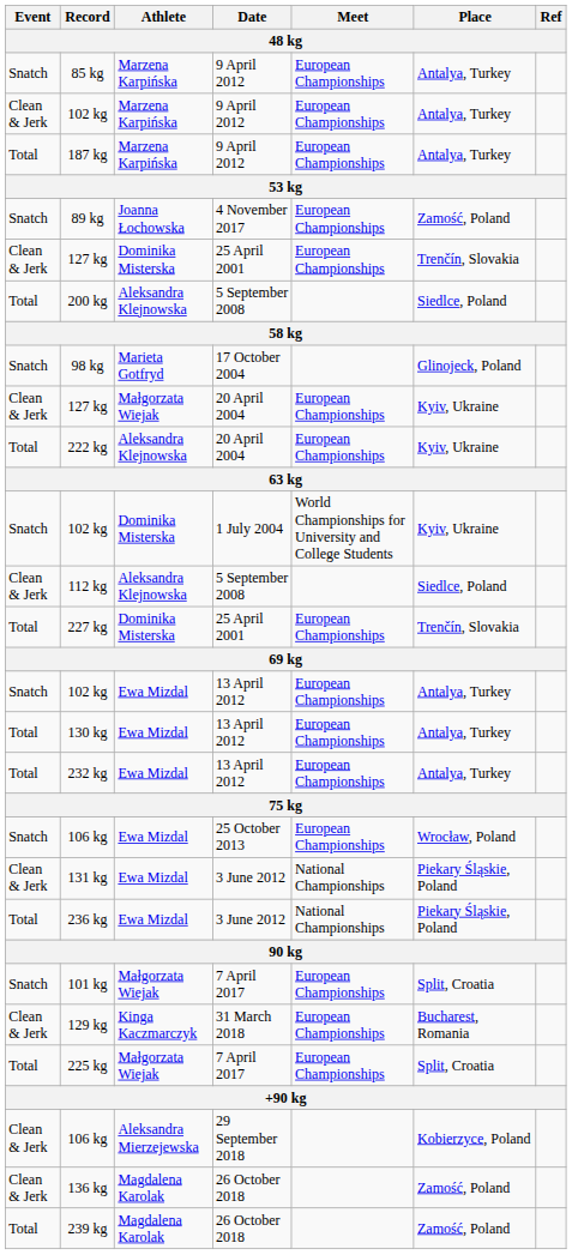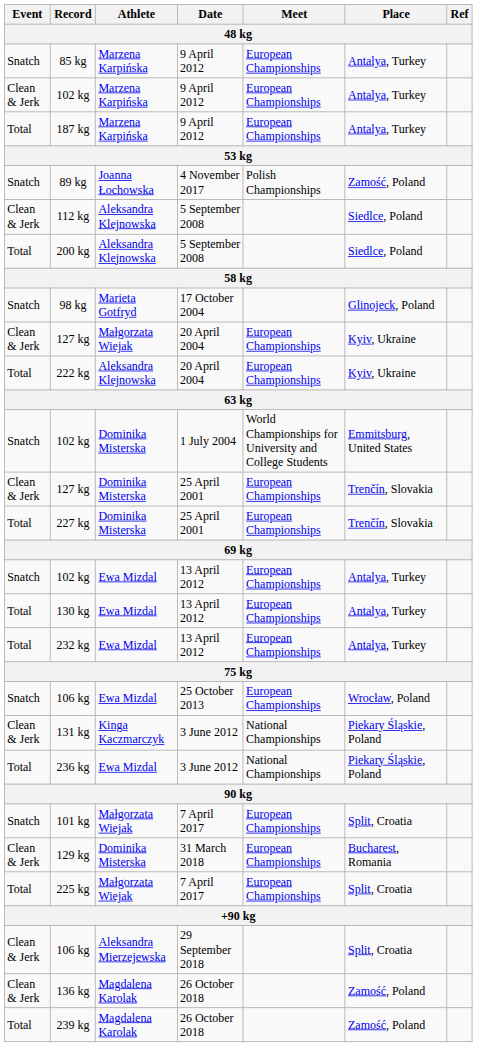 <table class="wikitable" style="font-size:95%; width: 95%;">
 <tr>
 <th width=9%>Event</th>
 <th width=6%>Record</th>
 <th width=16%>Athlete</th>
 <th width=13%>Date</th>
 <th width=20%>Meet</th>
 <th width=20%>Place</th>
 <th width=3%>Ref</th>
 </tr>
 <tr bgcolor="#DDDDDD">
 <th colspan="7">48 kg</th>
 </tr>
 <tr>
 <td>Snatch</td>
 <td align="center">85 kg</td>
 <td><a href='#'>Marzena Karpińska</a></td>
 <td>9 April 2012</td>
 <td><a href='#'>European Championships</a></td>
 <td><a href='#'>Antalya</a>, Turkey</td>
 <td></td>
 </tr>
 <tr>
 <td>Clean & Jerk</td>
 <td align="center">102 kg</td>
 <td><a href='#'>Marzena Karpińska</a></td>
 <td>9 April 2012</td>
 <td><a href='#'>European Championships</a></td>
 <td><a href='#'>Antalya</a>, Turkey</td>
 <td></td>
 </tr>
 <tr>
 <td>Total</td>
 <td align="center">187 kg</td>
 <td><a href='#'>Marzena Karpińska</a></td>
 <td>9 April 2012</td>
 <td><a href='#'>European Championships</a></td>
 <td><a href='#'>Antalya</a>, Turkey</td>
 <td></td>
 </tr>
 <tr bgcolor="#DDDDDD">
 <th colspan="7">53 kg</th>
 </tr>
 <tr>
 <td>Snatch</td>
 <td align="center">89 kg</td>
 <td><a href='#'>Joanna Łochowska</a></td>
 <td>4 November 2017</td>
-<td><a href='#'>European Championships</a></td>
+<td>Polish Championships</td>
 <td><a href='#'>Zamość</a>, Poland</td>
 <td></td>
 </tr>
 <tr>
 <td>Clean & Jerk</td>
-<td align="center">127 kg</td>
-<td><a href='#'>Dominika Misterska</a></td>
-<td>25 April 2001</td>
-<td><a href='#'>European Championships</a></td>
-<td><a href='#'>Trenčín</a>, Slovakia</td>
+<td align="center">112 kg</td>
+<td><a href='#'>Aleksandra Klejnowska</a></td>
+<td>5 September 2008</td>
+<td></td>
+<td><a href='#'>Siedlce</a>, Poland</td>
 <td></td>
 </tr>
 <tr>
 <td>Total</td>
 <td align="center">200 kg</td>
 <td><a href='#'>Aleksandra Klejnowska</a></td>
 <td>5 September 2008</td>
 <td></td>
 <td><a href='#'>Siedlce</a>, Poland</td>
 <td></td>
 </tr>
 <tr bgcolor="#DDDDDD">
 <th colspan="7">58 kg</th>
 </tr>
 <tr>
 <td>Snatch</td>
 <td align="center">98 kg</td>
 <td><a href='#'>Marieta Gotfryd</a></td>
 <td>17 October 2004</td>
 <td></td>
 <td><a href='#'>Glinojeck</a>, Poland</td>
 <td></td>
 </tr>
 <tr>
 <td>Clean & Jerk</td>
 <td align="center">127 kg</td>
 <td><a href='#'>Małgorzata Wiejak</a></td>
 <td>20 April 2004</td>
 <td><a href='#'>European Championships</a></td>
 <td><a href='#'>Kyiv</a>, Ukraine</td>
 <td></td>
 </tr>
 <tr>
 <td>Total</td>
 <td align="center">222 kg</td>
 <td><a href='#'>Aleksandra Klejnowska</a></td>
 <td>20 April 2004</td>
 <td><a href='#'>European Championships</a></td>
 <td><a href='#'>Kyiv</a>, Ukraine</td>
 <td></td>
 </tr>
 <tr bgcolor="#DDDDDD">
 <th colspan="7">63 kg</th>
 </tr>
 <tr>
 <td>Snatch</td>
 <td align="center">102 kg</td>
 <td><a href='#'>Dominika Misterska</a></td>
 <td>1 July 2004</td>
 <td>World Championships for University and College Students</td>
-<td><a href='#'>Kyiv</a>, Ukraine</td>
+<td><a href='#'>Emmitsburg</a>, United States</td>
 <td></td>
 </tr>
 <tr>
 <td>Clean & Jerk</td>
-<td align="center">112 kg</td>
-<td><a href='#'>Aleksandra Klejnowska</a></td>
-<td>5 September 2008</td>
-<td></td>
-<td><a href='#'>Siedlce</a>, Poland</td>
+<td align="center">127 kg</td>
+<td><a href='#'>Dominika Misterska</a></td>
+<td>25 April 2001</td>
+<td><a href='#'>European Championships</a></td>
+<td><a href='#'>Trenčín</a>, Slovakia</td>
 <td></td>
 </tr>
 <tr>
 <td>Total</td>
 <td align="center">227 kg</td>
 <td><a href='#'>Dominika Misterska</a></td>
 <td>25 April 2001</td>
 <td><a href='#'>European Championships</a></td>
 <td><a href='#'>Trenčín</a>, Slovakia</td>
 <td></td>
 </tr>
 <tr bgcolor="#DDDDDD">
 <th colspan="7">69 kg</th>
 </tr>
 <tr>
 <td>Snatch</td>
 <td align="center">102 kg</td>
 <td><a href='#'>Ewa Mizdal</a></td>
 <td>13 April 2012</td>
 <td><a href='#'>European Championships</a></td>
 <td><a href='#'>Antalya</a>, Turkey</td>
 <td></td>
 </tr>
 <tr>
 <td>Total</td>
 <td align="center">130 kg</td>
 <td><a href='#'>Ewa Mizdal</a></td>
 <td>13 April 2012</td>
 <td><a href='#'>European Championships</a></td>
 <td><a href='#'>Antalya</a>, Turkey</td>
 <td></td>
 </tr>
 <tr>
 <td>Total</td>
 <td align="center">232 kg</td>
 <td><a href='#'>Ewa Mizdal</a></td>
 <td>13 April 2012</td>
 <td><a href='#'>European Championships</a></td>
 <td><a href='#'>Antalya</a>, Turkey</td>
 <td></td>
 </tr>
 <tr bgcolor="#DDDDDD">
 <th colspan="7">75 kg</th>
 </tr>
 <tr>
 <td>Snatch</td>
 <td align="center">106 kg</td>
 <td><a href='#'>Ewa Mizdal</a></td>
 <td>25 October 2013</td>
 <td><a href='#'>European Championships</a></td>
 <td><a href='#'>Wrocław</a>, Poland</td>
 <td></td>
 </tr>
 <tr>
 <td>Clean & Jerk</td>
 <td align="center">131 kg</td>
-<td><a href='#'>Ewa Mizdal</a></td>
+<td><a href='#'>Kinga Kaczmarczyk</a></td>
 <td>3 June 2012</td>
 <td>National Championships</td>
 <td><a href='#'>Piekary Śląskie</a>, Poland</td>
 <td></td>
 </tr>
 <tr>
 <td>Total</td>
 <td align="center">236 kg</td>
 <td><a href='#'>Ewa Mizdal</a></td>
 <td>3 June 2012</td>
 <td>National Championships</td>
 <td><a href='#'>Piekary Śląskie</a>, Poland</td>
 <td></td>
 </tr>
 <tr bgcolor="#DDDDDD">
 <th colspan="7">90 kg</th>
 </tr>
 <tr>
 <td>Snatch</td>
 <td align="center">101 kg</td>
 <td><a href='#'>Małgorzata Wiejak</a></td>
 <td>7 April 2017</td>
 <td><a href='#'>European Championships</a></td>
 <td><a href='#'>Split</a>, Croatia</td>
 <td></td>
 </tr>
 <tr>
 <td>Clean & Jerk</td>
 <td align="center">129 kg</td>
-<td><a href='#'>Kinga Kaczmarczyk</a></td>
+<td><a href='#'>Dominika Misterska</a></td>
 <td>31 March 2018</td>
 <td><a href='#'>European Championships</a></td>
 <td><a href='#'>Bucharest</a>, Romania</td>
 <td></td>
 </tr>
 <tr>
 <td>Total</td>
 <td align="center">225 kg</td>
 <td><a href='#'>Małgorzata Wiejak</a></td>
 <td>7 April 2017</td>
 <td><a href='#'>European Championships</a></td>
 <td><a href='#'>Split</a>, Croatia</td>
 <td></td>
 </tr>
 <tr bgcolor="#DDDDDD">
 <th colspan="7">+90 kg</th>
 </tr>
 <tr>
 <td>Clean & Jerk</td>
 <td align="center">106 kg</td>
 <td><a href='#'>Aleksandra Mierzejewska</a></td>
 <td>29 September 2018</td>
 <td></td>
-<td><a href='#'>Kobierzyce</a>, Poland</td>
+<td><a href='#'>Split</a>, Croatia</td>
 <td></td>
 </tr>
 <tr>
 <td>Clean & Jerk</td>
 <td align="center">136 kg</td>
 <td><a href='#'>Magdalena Karolak</a></td>
 <td>26 October 2018</td>
 <td></td>
 <td><a href='#'>Zamość</a>, Poland</td>
 <td></td>
 </tr>
 <tr>
 <td>Total</td>
 <td align="center">239 kg</td>
 <td><a href='#'>Magdalena Karolak</a></td>
 <td>26 October 2018</td>
 <td></td>
 <td><a href='#'>Zamość</a>, Poland</td>
 <td></td>
 </tr>
 </table>
